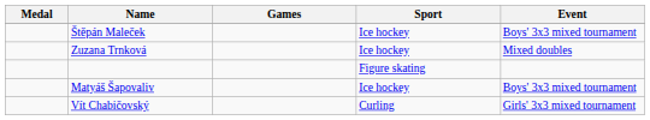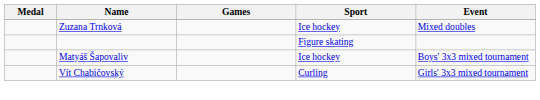 <table class="wikitable sortable">
 <tr>
 <th style="width:5em">Medal</th>
 <th style="width:12em">Name</th>
 <th style="width:12em">Games</th>
 <th style="width:12em">Sport</th>
 <th style="width:12em">Event</th>
 </tr>
 <tr>
-</tr>
-<tr>
-<td></td>
-<td><a href='#'>Štěpán Maleček</a></td>
-<td></td>
-<td> <a href='#'>Ice hockey</a></td>
-<td><a href='#'>Boys' 3x3 mixed tournament</a></td>
 </tr>
 <tr>
 <td></td>
 <td><a href='#'>Zuzana Trnková</a></td>
 <td></td>
 <td> <a href='#'>Ice hockey</a></td>
 <td><a href='#'>Mixed doubles</a></td>
 </tr>
 <tr>
 <td></td>
 <td><br></td>
 <td></td>
 <td> <a href='#'>Figure skating</a></td>
 <td></td>
 </tr>
 <tr>
 <td></td>
 <td><a href='#'>Matyáš Šapovaliv</a></td>
 <td></td>
 <td> <a href='#'>Ice hockey</a></td>
 <td><a href='#'>Boys' 3x3 mixed tournament</a></td>
 </tr>
 <tr>
 <td></td>
 <td><a href='#'>Vít Chabičovský</a></td>
 <td></td>
 <td> <a href='#'>Curling</a></td>
 <td><a href='#'>Girls' 3x3 mixed tournament</a></td>
 </tr>
 </table>
